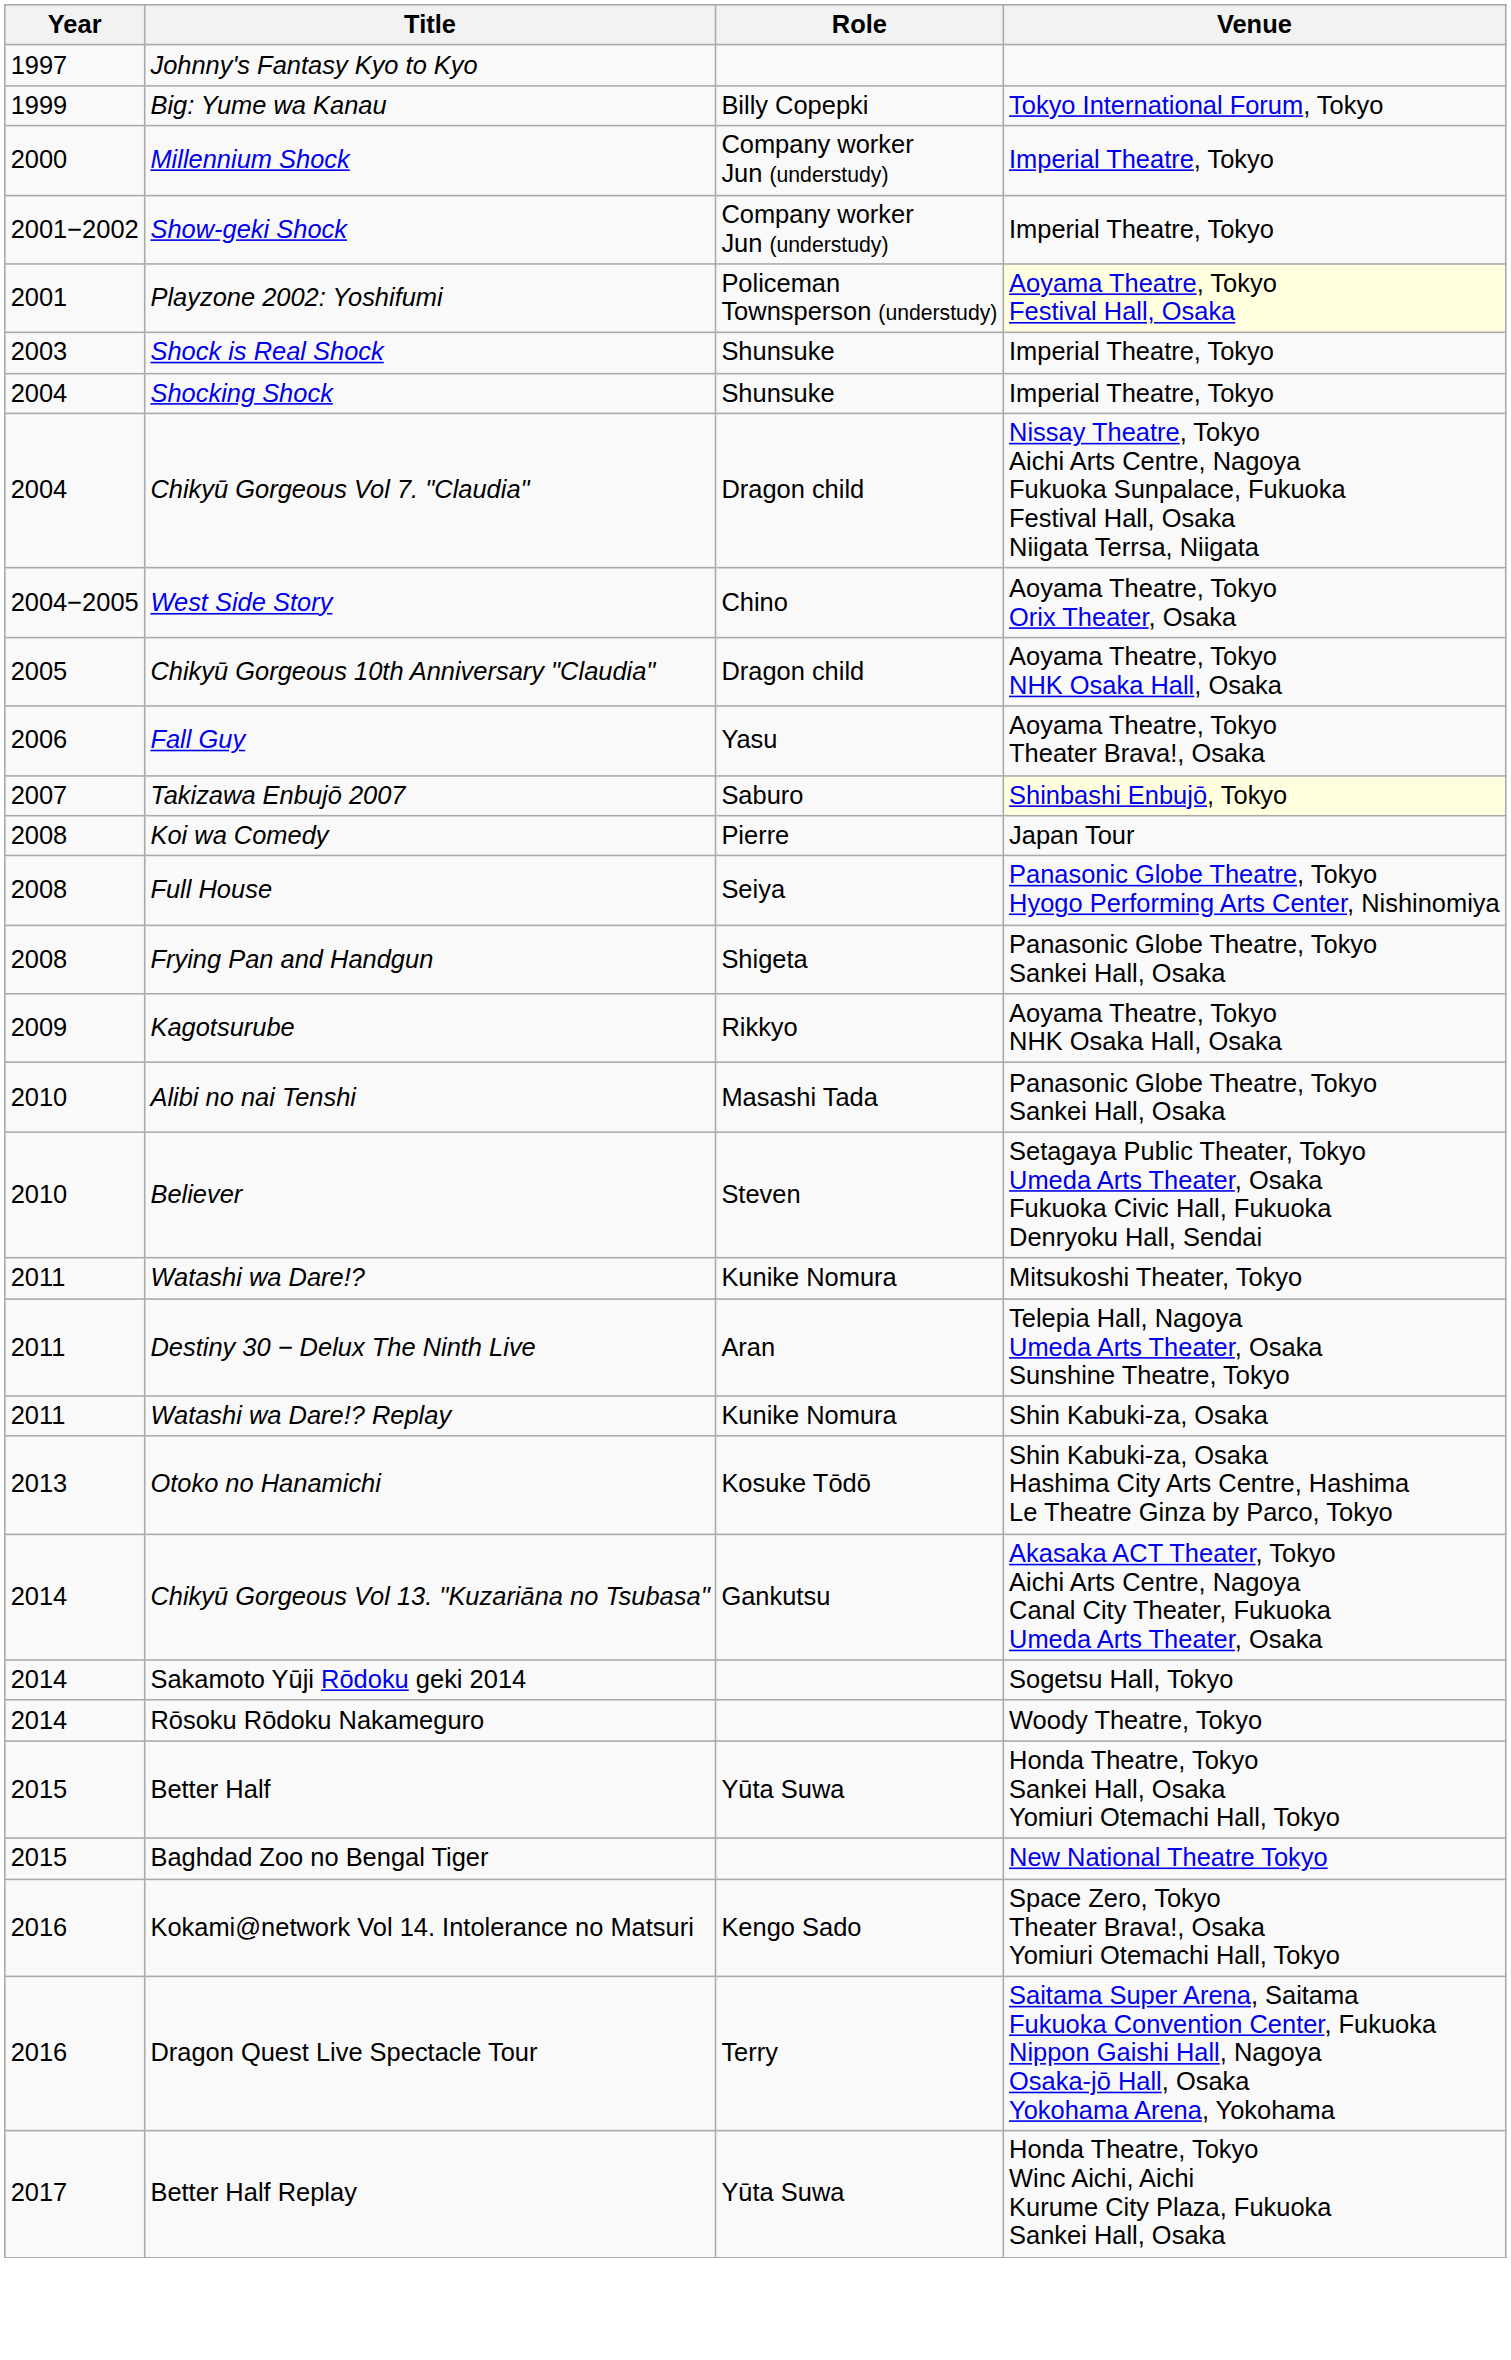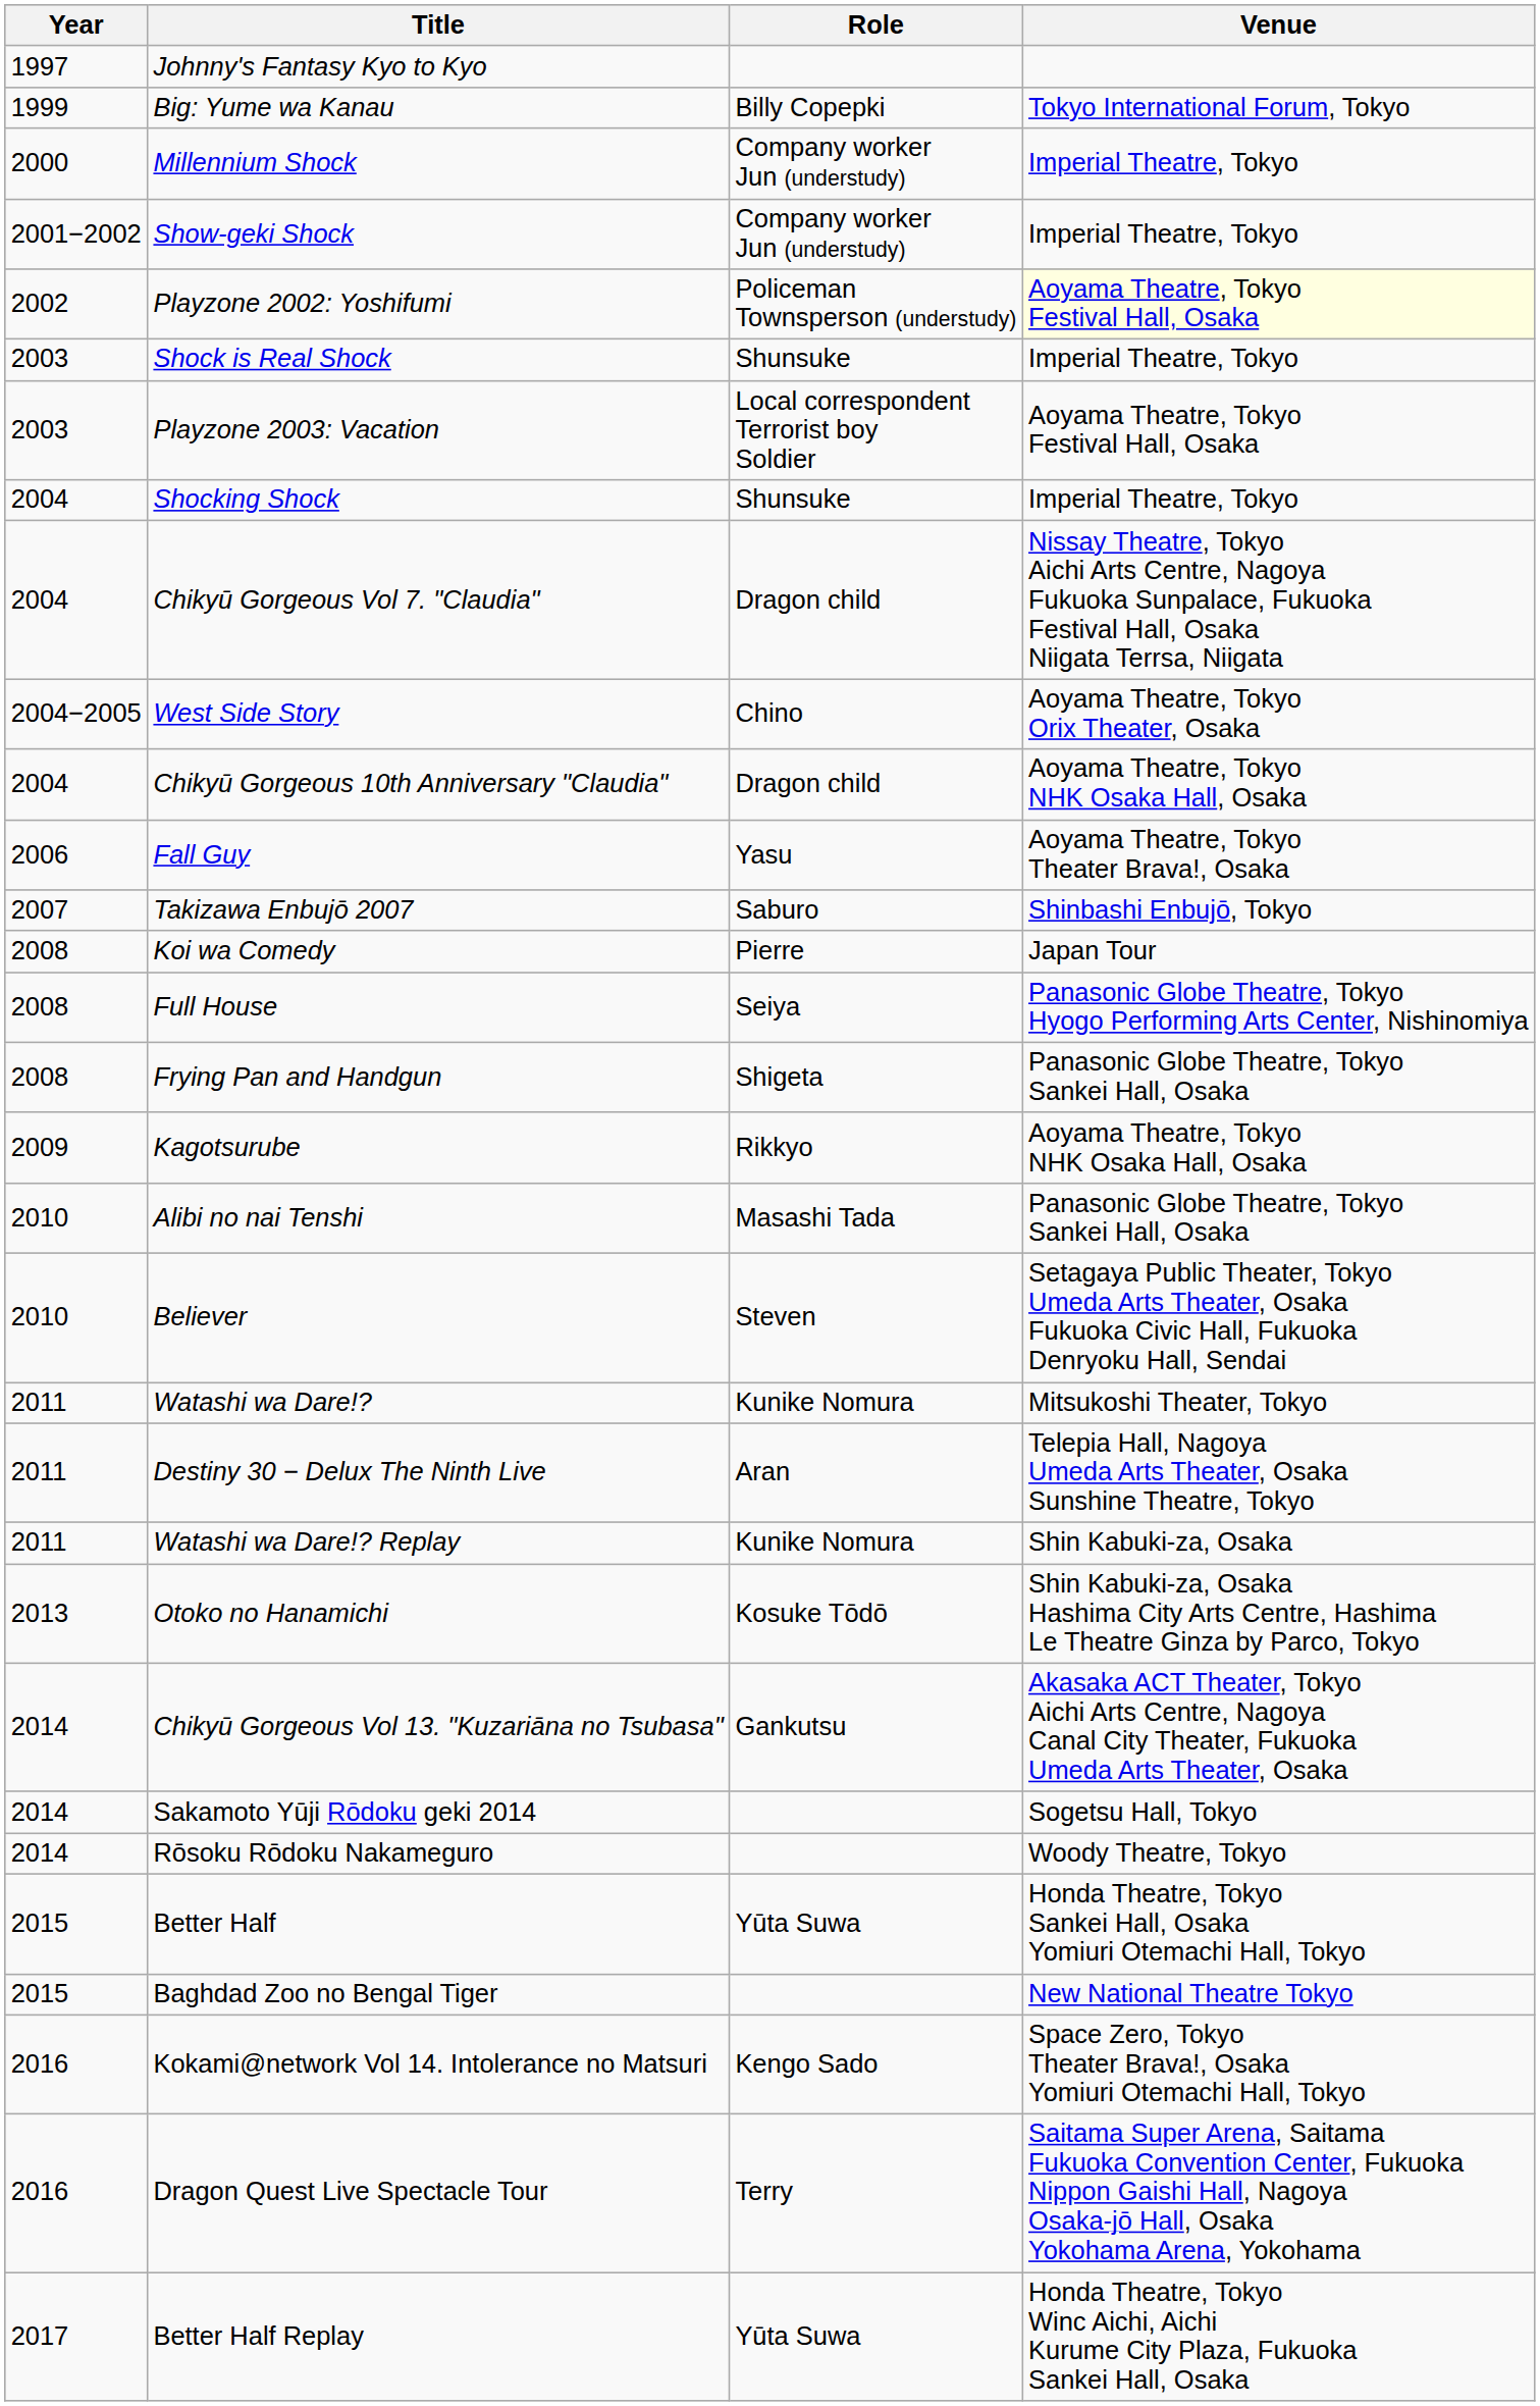 <table class="wikitable plainrowheaders sortable">
 <tr>
 <th>Year</th>
 <th scope="col">Title</th>
 <th scope="col">Role</th>
 <th scope="col" class="unsortable">Venue</th>
 </tr>
 <tr>
 <td>1997</td>
 <td scope="row"><em>Johnny's Fantasy Kyo to Kyo</em></td>
 <td></td>
 <td></td>
 </tr>
 <tr>
 <td>1999</td>
 <td><em>Big: Yume wa Kanau</em></td>
 <td>Billy Copepki</td>
 <td><a href='#'>Tokyo International Forum</a>, Tokyo</td>
 </tr>
 <tr>
 <td>2000</td>
 <td><a href='#'><em>Millennium Shock</em></a></td>
 <td>Company worker<br>Jun <small>(understudy)</small></td>
 <td><a href='#'>Imperial Theatre</a>, Tokyo</td>
 </tr>
 <tr>
 <td>2001−2002</td>
 <td><em><a href='#'>Show-geki Shock</a></em></td>
 <td>Company worker<br>Jun <small>(understudy)</small></td>
 <td>Imperial Theatre, Tokyo</td>
 </tr>
 <tr>
-<td>2001</td>
+<td>2002</td>
 <td><em>Playzone 2002: Yoshifumi</em></td>
 <td>Policeman<br>Townsperson <small>(understudy)</small></td>
 <td style="background: lightyellow;"><a href='#'>Aoyama Theatre</a>, Tokyo<br><a href='#'>Festival Hall, Osaka</a></td>
 </tr>
 <tr>
 <td>2003</td>
 <td><a href='#'><em>Shock is Real Shock</em></a></td>
 <td>Shunsuke</td>
 <td>Imperial Theatre, Tokyo</td>
+</tr>
+<tr>
+<td>2003</td>
+<td><em>Playzone 2003: Vacation</em></td>
+<td>Local correspondent<br>Terrorist boy<br>Soldier</td>
+<td>Aoyama Theatre, Tokyo<br>Festival Hall, Osaka</td>
 </tr>
 <tr>
 <td>2004</td>
 <td><a href='#'><em>Shocking Shock</em></a></td>
 <td>Shunsuke</td>
 <td>Imperial Theatre, Tokyo</td>
 </tr>
 <tr>
 <td>2004</td>
 <td><em>Chikyū Gorgeous Vol 7. "Claudia"</em></td>
 <td>Dragon child</td>
 <td><a href='#'>Nissay Theatre</a>, Tokyo<br>Aichi Arts Centre, Nagoya<br>Fukuoka Sunpalace, Fukuoka<br>Festival Hall, Osaka<br>Niigata Terrsa, Niigata</td>
 </tr>
 <tr>
 <td>2004−2005</td>
 <td><em><a href='#'>West Side Story</a></em></td>
 <td>Chino</td>
 <td>Aoyama Theatre, Tokyo<br><a href='#'>Orix Theater</a>, Osaka</td>
 </tr>
 <tr>
-<td>2005</td>
+<td>2004</td>
 <td><em>Chikyū Gorgeous 10th Anniversary "Claudia"</em></td>
 <td>Dragon child</td>
 <td>Aoyama Theatre, Tokyo<br><a href='#'>NHK Osaka Hall</a>, Osaka</td>
 </tr>
 <tr>
 <td>2006</td>
 <td><em><a href='#'>Fall Guy</a></em></td>
 <td>Yasu</td>
 <td>Aoyama Theatre, Tokyo<br>Theater Brava!, Osaka</td>
 </tr>
 <tr>
 <td>2007</td>
 <td><em>Takizawa Enbujō 2007</em></td>
 <td>Saburo</td>
-<td style="background: lightyellow;"><a href='#'>Shinbashi Enbujō</a>, Tokyo</td>
+<td><a href='#'>Shinbashi Enbujō</a>, Tokyo</td>
 </tr>
 <tr>
 <td>2008</td>
 <td><em>Koi wa Comedy</em></td>
 <td>Pierre</td>
 <td>Japan Tour</td>
 </tr>
 <tr>
 <td>2008</td>
 <td><em>Full House</em></td>
 <td>Seiya</td>
 <td><a href='#'>Panasonic Globe Theatre</a>, Tokyo<br><a href='#'>Hyogo Performing Arts Center</a>, Nishinomiya</td>
 </tr>
 <tr>
 <td>2008</td>
 <td><em>Frying Pan and Handgun</em></td>
 <td>Shigeta</td>
 <td>Panasonic Globe Theatre, Tokyo<br>Sankei Hall, Osaka</td>
 </tr>
 <tr>
 <td>2009</td>
 <td><em>Kagotsurube</em></td>
 <td>Rikkyo</td>
 <td>Aoyama Theatre, Tokyo<br>NHK Osaka Hall, Osaka</td>
 </tr>
 <tr>
 <td>2010</td>
 <td><em>Alibi no nai Tenshi</em></td>
 <td>Masashi Tada</td>
 <td>Panasonic Globe Theatre, Tokyo<br>Sankei Hall, Osaka</td>
 </tr>
 <tr>
 <td>2010</td>
 <td><em>Believer</em></td>
 <td>Steven</td>
 <td>Setagaya Public Theater, Tokyo<br><a href='#'>Umeda Arts Theater</a>, Osaka<br>Fukuoka Civic Hall, Fukuoka<br>Denryoku Hall, Sendai</td>
 </tr>
 <tr>
 <td>2011</td>
 <td><em>Watashi wa Dare!?</em></td>
 <td>Kunike Nomura</td>
 <td>Mitsukoshi Theater, Tokyo</td>
 </tr>
 <tr>
 <td>2011</td>
 <td><em>Destiny 30 − Delux The Ninth Live</em></td>
 <td>Aran</td>
 <td>Telepia Hall, Nagoya<br><a href='#'>Umeda Arts Theater</a>, Osaka<br>Sunshine Theatre, Tokyo</td>
 </tr>
 <tr>
 <td>2011</td>
 <td><em>Watashi wa Dare!? Replay</em></td>
 <td>Kunike Nomura</td>
 <td>Shin Kabuki-za, Osaka</td>
 </tr>
 <tr>
 <td>2013</td>
 <td><em>Otoko no Hanamichi</em></td>
 <td>Kosuke Tōdō</td>
 <td>Shin Kabuki-za, Osaka<br>Hashima City Arts Centre, Hashima<br>Le Theatre Ginza by Parco, Tokyo</td>
 </tr>
 <tr>
 <td>2014</td>
 <td><em>Chikyū Gorgeous Vol 13. "Kuzariāna no Tsubasa"</em></td>
 <td>Gankutsu</td>
 <td><a href='#'>Akasaka ACT Theater</a>, Tokyo<br>Aichi Arts Centre, Nagoya<br>Canal City Theater, Fukuoka<br><a href='#'>Umeda Arts Theater</a>, Osaka</td>
 </tr>
 <tr>
 <td>2014</td>
 <td>Sakamoto Yūji <a href='#'>Rōdoku</a> geki 2014</td>
 <td></td>
 <td>Sogetsu Hall, Tokyo</td>
 </tr>
 <tr>
 <td>2014</td>
 <td>Rōsoku Rōdoku Nakameguro</td>
 <td></td>
 <td>Woody Theatre, Tokyo</td>
 </tr>
 <tr>
 <td>2015</td>
 <td>Better Half</td>
 <td>Yūta Suwa</td>
 <td>Honda Theatre, Tokyo<br>Sankei Hall, Osaka<br>Yomiuri Otemachi Hall, Tokyo</td>
 </tr>
 <tr>
 <td>2015</td>
 <td>Baghdad Zoo no Bengal Tiger</td>
 <td></td>
 <td><a href='#'>New National Theatre Tokyo</a></td>
 </tr>
 <tr>
 <td>2016</td>
 <td>Kokami@network Vol 14. Intolerance no Matsuri</td>
 <td>Kengo Sado</td>
 <td>Space Zero, Tokyo<br>Theater Brava!, Osaka<br>Yomiuri Otemachi Hall, Tokyo</td>
 </tr>
 <tr>
 <td>2016</td>
 <td>Dragon Quest Live Spectacle Tour</td>
 <td>Terry</td>
 <td><a href='#'>Saitama Super Arena</a>, Saitama<br><a href='#'>Fukuoka Convention Center</a>, Fukuoka<br><a href='#'>Nippon Gaishi Hall</a>, Nagoya<br><a href='#'>Osaka-jō Hall</a>, Osaka<br><a href='#'>Yokohama Arena</a>, Yokohama</td>
 </tr>
 <tr>
 <td>2017</td>
 <td>Better Half Replay</td>
 <td>Yūta Suwa</td>
 <td>Honda Theatre, Tokyo<br>Winc Aichi, Aichi<br>Kurume City Plaza, Fukuoka<br>Sankei Hall, Osaka</td>
 </tr>
 </table>
